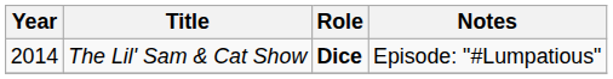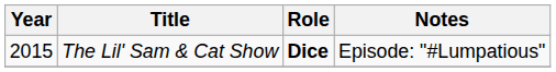 <table class="wikitable sortable">
 <tr>
 <th>Year</th>
 <th>Title</th>
 <th>Role</th>
 <th class="unsortable">Notes</th>
 </tr>
 <tr>
-<td>2014</td>
+<td>2015</td>
 <td><em>The Lil' Sam & Cat Show</em></td>
 <td><strong>Dice</strong></td>
 <td>Episode: "#Lumpatious"</td>
 </tr>
 <tr>
 </tr>
 </table>
